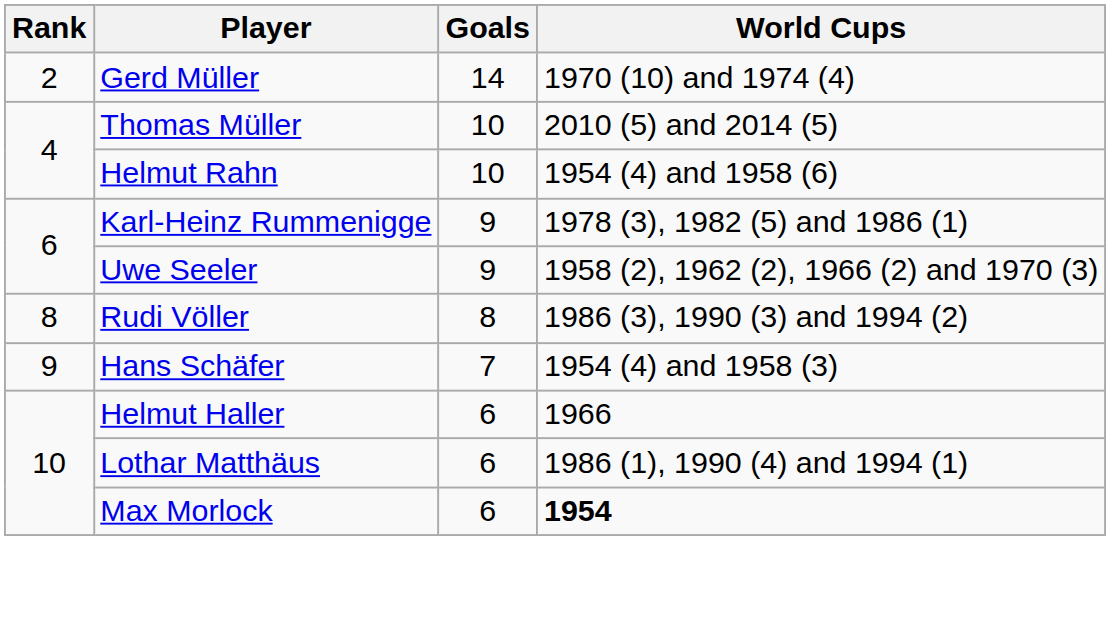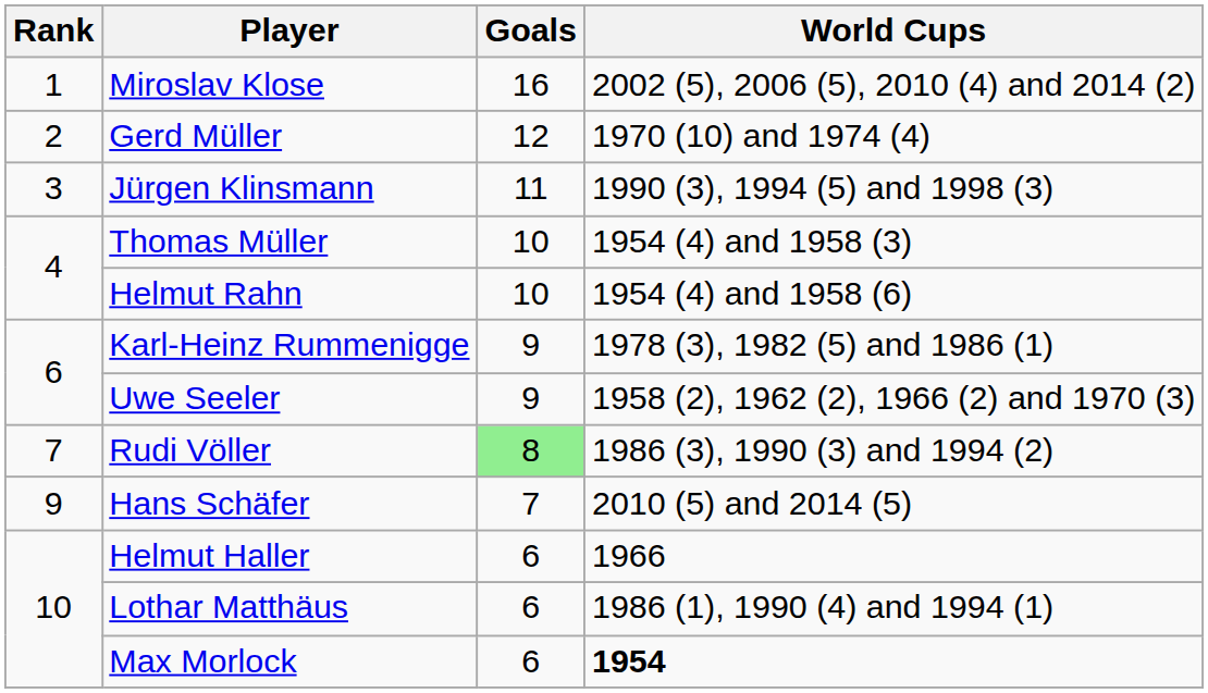 <table class="wikitable" style="text-align: left;">
 <tr>
 <th>Rank</th>
 <th>Player</th>
 <th>Goals</th>
 <th>World Cups</th>
 </tr>
 <tr>
+<td rowspan=1 align=center>1</td>
+<td><a href='#'>Miroslav Klose</a></td>
+<td align=center>16</td>
+<td>2002 (5), 2006 (5), 2010 (4) and 2014 (2)</td>
+</tr>
+<tr>
 <td rowspan=1 align=center>2</td>
 <td><a href='#'>Gerd Müller</a></td>
-<td align=center>14</td>
+<td align=center>12</td>
 <td>1970 (10) and 1974 (4)</td>
+</tr>
+<tr>
+<td rowspan=1 align=center>3</td>
+<td><a href='#'>Jürgen Klinsmann</a></td>
+<td align=center>11</td>
+<td>1990 (3), 1994 (5) and 1998 (3)</td>
 </tr>
 <tr>
 <td rowspan=2 align=center>4</td>
 <td><a href='#'>Thomas Müller</a></td>
 <td align=center>10</td>
-<td>2010 (5) and 2014 (5)</td>
+<td>1954 (4) and 1958 (3)</td>
 </tr>
 <tr>
 <td><a href='#'>Helmut Rahn</a></td>
 <td align=center>10</td>
 <td>1954 (4) and 1958 (6)</td>
 </tr>
 <tr>
 <td rowspan=2 align=center>6</td>
 <td><a href='#'>Karl-Heinz Rummenigge</a></td>
 <td align=center>9</td>
 <td>1978 (3), 1982 (5) and 1986 (1)</td>
 </tr>
 <tr>
 <td><a href='#'>Uwe Seeler</a></td>
 <td align=center>9</td>
 <td>1958 (2), 1962 (2), 1966 (2) and 1970 (3)</td>
 </tr>
 <tr>
-<td rowspan=1 align=center>8</td>
+<td rowspan=1 align=center>7</td>
 <td><a href='#'>Rudi Völler</a></td>
-<td align=center>8</td>
+<td align=center style="background: lightgreen;">8</td>
 <td>1986 (3), 1990 (3) and 1994 (2)</td>
 </tr>
 <tr>
 <td rowspan=1 align=center>9</td>
 <td><a href='#'>Hans Schäfer</a></td>
 <td align=center>7</td>
-<td>1954 (4) and 1958 (3)</td>
+<td>2010 (5) and 2014 (5)</td>
 </tr>
 <tr>
 <td rowspan=3 align=center>10</td>
 <td><a href='#'>Helmut Haller</a></td>
 <td align=center>6</td>
 <td>1966</td>
 </tr>
 <tr>
 <td><a href='#'>Lothar Matthäus</a></td>
 <td align=center>6</td>
 <td>1986 (1), 1990 (4) and 1994 (1)</td>
 </tr>
 <tr>
 <td><a href='#'>Max Morlock</a></td>
 <td align=center>6</td>
 <td><strong>1954</strong></td>
 </tr>
 </table>
